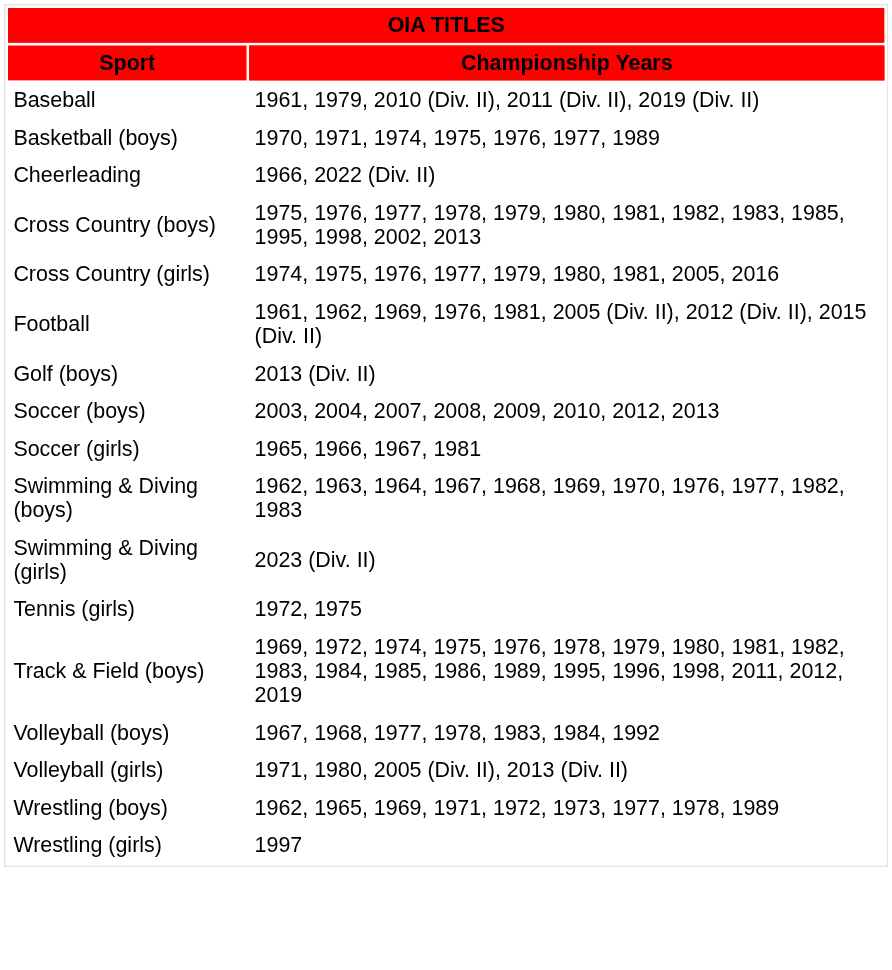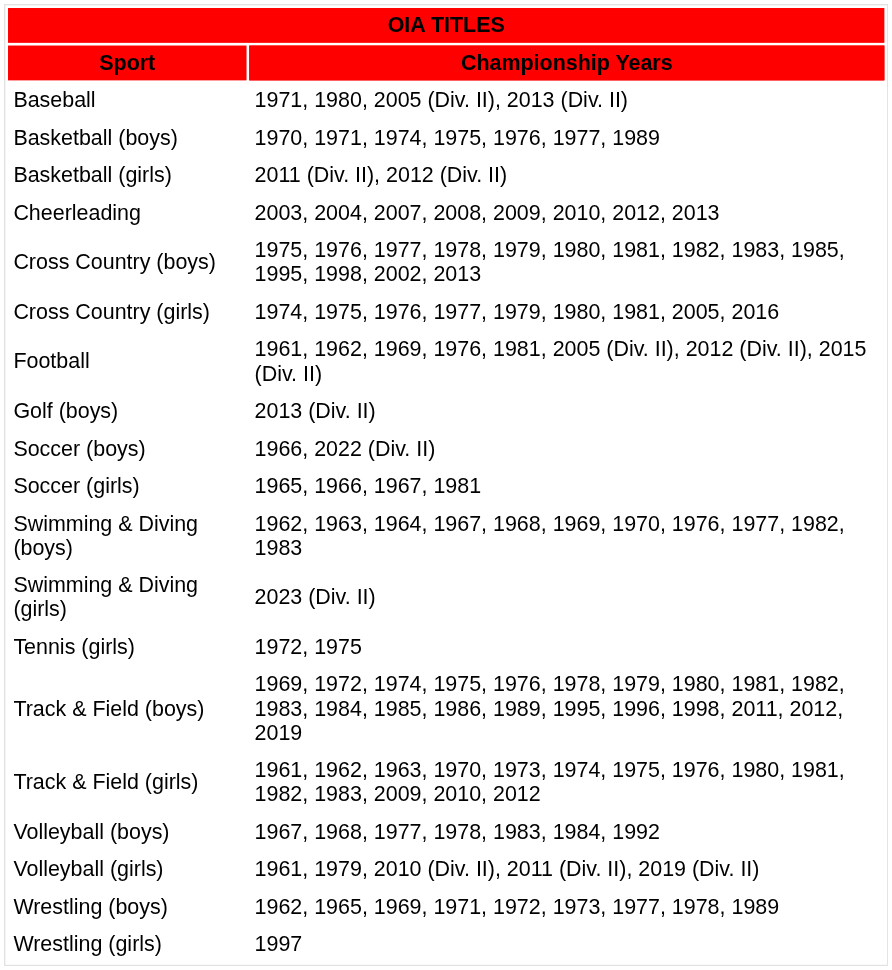 <table cellpadding="4" style="width: 660px; border:1px solid #e2e2e2; margin-bottom: 15px;">
 <tr>
 <td colspan="2" style="text-align: center; background: red; color: black;"><strong>OIA TITLES</strong></td>
 </tr>
 <tr style="color:black; text-align:center; background:red;">
 <td style="width: 170px;"><strong>Sport</strong></td>
 <td style="text-align: center; background: red; color: black;"><strong>Championship Years</strong></td>
 </tr>
 <tr>
 <td>Baseball</td>
-<td>1961, 1979, 2010 (Div. II), 2011 (Div. II), 2019 (Div. II)</td>
+<td>1971, 1980, 2005 (Div. II), 2013 (Div. II)</td>
 </tr>
 <tr>
 <td>Basketball (boys)</td>
 <td>1970, 1971, 1974, 1975, 1976, 1977, 1989</td>
 </tr>
 <tr>
+<td>Basketball (girls)</td>
+<td>2011 (Div. II), 2012 (Div. II)</td>
+</tr>
+<tr>
 <td>Cheerleading</td>
-<td>1966, 2022 (Div. II)</td>
+<td>2003, 2004, 2007, 2008, 2009, 2010, 2012, 2013</td>
 </tr>
 <tr>
 <td>Cross Country (boys)</td>
 <td>1975, 1976, 1977, 1978, 1979, 1980, 1981, 1982, 1983, 1985, 1995, 1998, 2002, 2013</td>
 </tr>
 <tr>
 <td>Cross Country (girls)</td>
 <td>1974, 1975, 1976, 1977, 1979, 1980, 1981, 2005, 2016</td>
 </tr>
 <tr>
 <td>Football</td>
 <td>1961, 1962, 1969, 1976, 1981, 2005 (Div. II), 2012 (Div. II), 2015 (Div. II)</td>
 </tr>
 <tr>
 <td>Golf (boys)</td>
 <td>2013 (Div. II)</td>
 </tr>
 <tr>
 <td>Soccer (boys)</td>
-<td>2003, 2004, 2007, 2008, 2009, 2010, 2012, 2013</td>
+<td>1966, 2022 (Div. II)</td>
 </tr>
 <tr>
 <td>Soccer (girls)</td>
 <td>1965, 1966, 1967, 1981</td>
 </tr>
 <tr>
 <td>Swimming & Diving (boys)</td>
 <td>1962, 1963, 1964, 1967, 1968, 1969, 1970, 1976, 1977, 1982, 1983</td>
 </tr>
 <tr>
 <td>Swimming & Diving (girls)</td>
 <td>2023 (Div. II)</td>
 </tr>
 <tr>
 <td>Tennis (girls)</td>
 <td>1972, 1975</td>
 </tr>
 <tr>
 <td>Track & Field (boys)</td>
 <td>1969, 1972, 1974, 1975, 1976, 1978, 1979, 1980, 1981, 1982, 1983, 1984, 1985, 1986, 1989, 1995, 1996, 1998, 2011, 2012, 2019</td>
 </tr>
 <tr>
+<td>Track & Field (girls)</td>
+<td>1961, 1962, 1963, 1970, 1973, 1974, 1975, 1976, 1980, 1981, 1982, 1983, 2009, 2010, 2012</td>
+</tr>
+<tr>
 <td>Volleyball (boys)</td>
 <td>1967, 1968, 1977, 1978, 1983, 1984, 1992</td>
 </tr>
 <tr>
 <td>Volleyball (girls)</td>
-<td>1971, 1980, 2005 (Div. II), 2013 (Div. II)</td>
+<td>1961, 1979, 2010 (Div. II), 2011 (Div. II), 2019 (Div. II)</td>
 </tr>
 <tr>
 <td>Wrestling (boys)</td>
 <td>1962, 1965, 1969, 1971, 1972, 1973, 1977, 1978, 1989</td>
 </tr>
 <tr>
 <td>Wrestling (girls)</td>
 <td>1997</td>
 </tr>
 </table>
